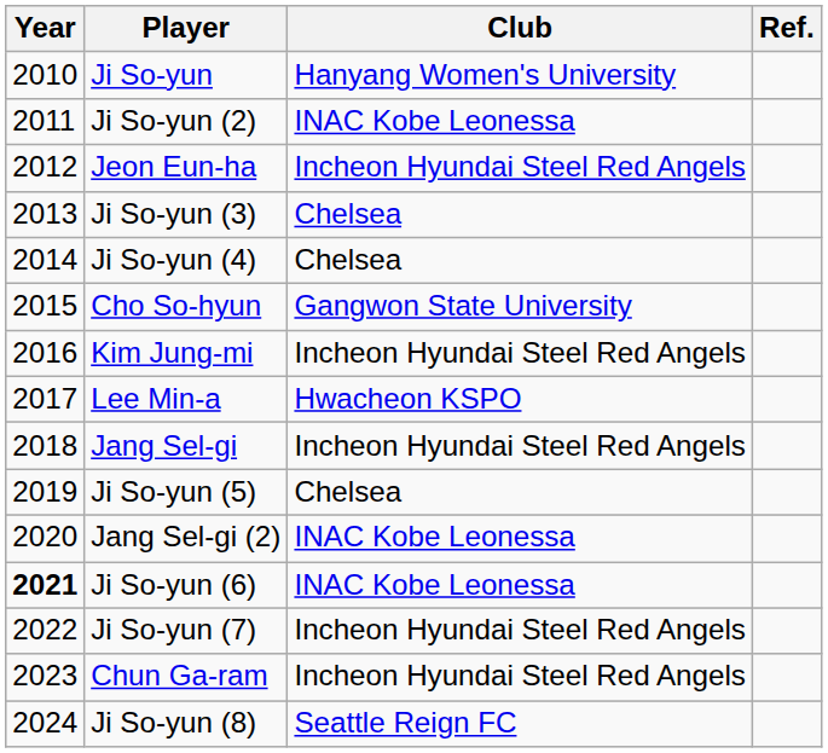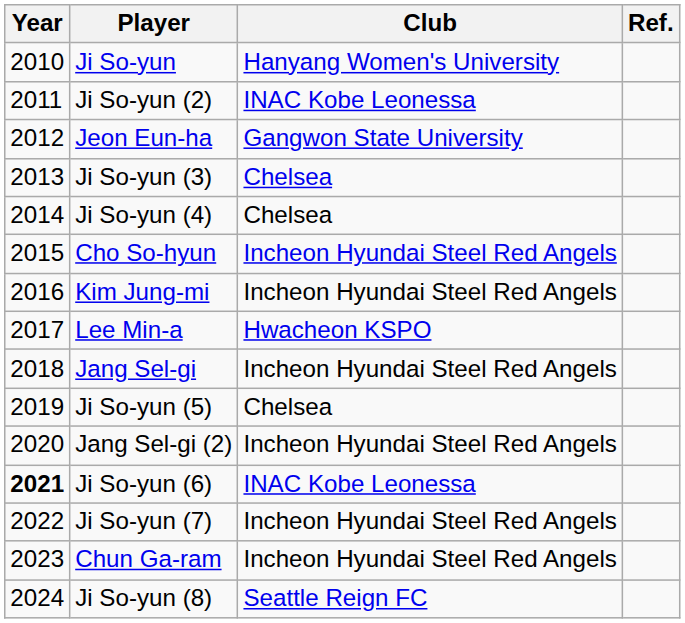 <table class="wikitable" style="text-align:left">
 <tr>
 <th>Year</th>
 <th>Player</th>
 <th>Club</th>
 <th>Ref.</th>
 </tr>
 <tr>
 <td>2010</td>
 <td><a href='#'>Ji So-yun</a></td>
 <td> <a href='#'>Hanyang Women's University</a></td>
 <td></td>
 </tr>
 <tr>
 <td>2011</td>
 <td>Ji So-yun (2)</td>
 <td> <a href='#'>INAC Kobe Leonessa</a></td>
 <td></td>
 </tr>
 <tr>
 <td>2012</td>
 <td><a href='#'>Jeon Eun-ha</a></td>
-<td> <a href='#'>Incheon Hyundai Steel Red Angels</a></td>
+<td> <a href='#'>Gangwon State University</a></td>
 <td></td>
 </tr>
 <tr>
 <td>2013</td>
 <td>Ji So-yun (3)</td>
 <td> <a href='#'>Chelsea</a></td>
 <td></td>
 </tr>
 <tr>
 <td>2014</td>
 <td>Ji So-yun (4)</td>
 <td> Chelsea</td>
 <td></td>
 </tr>
 <tr>
 <td>2015</td>
 <td><a href='#'>Cho So-hyun</a></td>
-<td> <a href='#'>Gangwon State University</a></td>
+<td> <a href='#'>Incheon Hyundai Steel Red Angels</a></td>
 <td></td>
 </tr>
 <tr>
 <td>2016</td>
 <td><a href='#'>Kim Jung-mi</a></td>
 <td> Incheon Hyundai Steel Red Angels</td>
 <td></td>
 </tr>
 <tr>
 <td>2017</td>
 <td><a href='#'>Lee Min-a</a></td>
 <td> <a href='#'>Hwacheon KSPO</a></td>
 <td></td>
 </tr>
 <tr>
 <td>2018</td>
 <td><a href='#'>Jang Sel-gi</a></td>
 <td> Incheon Hyundai Steel Red Angels</td>
 <td></td>
 </tr>
 <tr>
 <td>2019</td>
 <td>Ji So-yun (5)</td>
 <td> Chelsea</td>
 <td></td>
 </tr>
 <tr>
 <td>2020</td>
 <td>Jang Sel-gi (2)</td>
-<td> <a href='#'>INAC Kobe Leonessa</a></td>
+<td> Incheon Hyundai Steel Red Angels</td>
 <td></td>
 </tr>
 <tr>
 <td><strong>2021</strong></td>
 <td>Ji So-yun (6)</td>
 <td> <a href='#'>INAC Kobe Leonessa</a></td>
 <td></td>
 </tr>
 <tr>
 <td>2022</td>
 <td>Ji So-yun (7)</td>
 <td> Incheon Hyundai Steel Red Angels</td>
 <td></td>
 </tr>
 <tr>
 <td>2023</td>
 <td><a href='#'>Chun Ga-ram</a></td>
 <td> Incheon Hyundai Steel Red Angels</td>
 <td></td>
 </tr>
 <tr>
 <td>2024</td>
 <td>Ji So-yun (8)</td>
 <td> <a href='#'>Seattle Reign FC</a></td>
 <td></td>
 </tr>
 </table>
